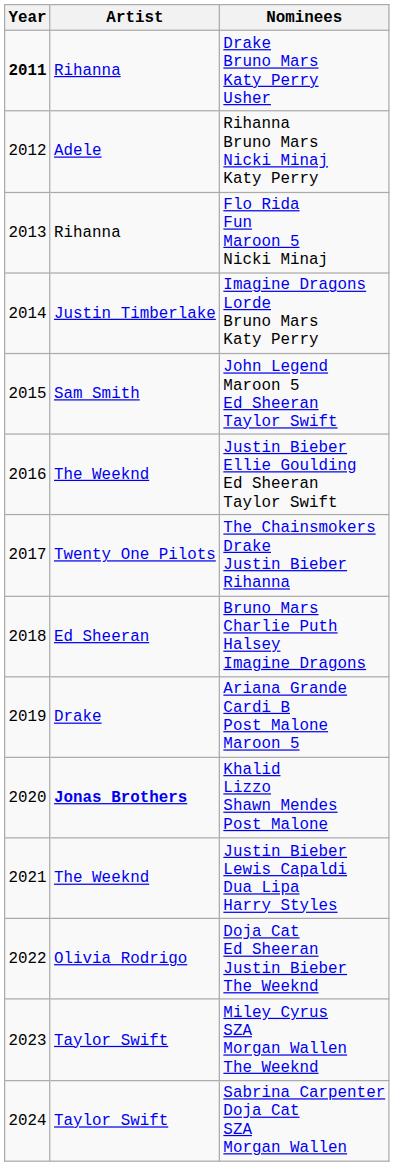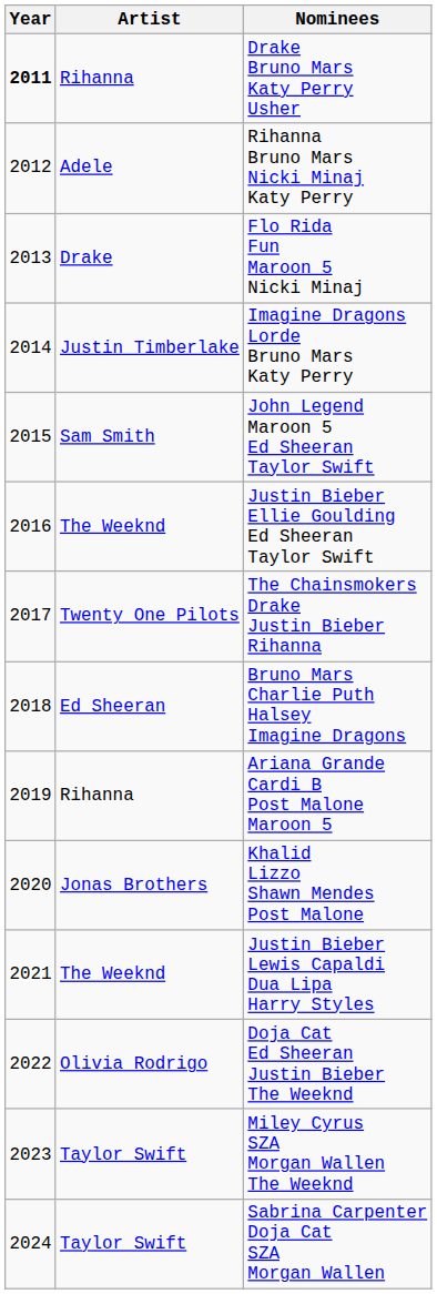 <table class="wikitable">
 <tr>
 <th>Year</th>
 <th>Artist</th>
 <th>Nominees</th>
 </tr>
 <tr>
 <td><strong>2011</strong></td>
 <td><a href='#'>Rihanna</a></td>
 <td><a href='#'>Drake</a><br><a href='#'>Bruno Mars</a><br><a href='#'>Katy Perry</a><br><a href='#'>Usher</a></td>
 </tr>
 <tr>
 <td>2012</td>
 <td><a href='#'>Adele</a></td>
 <td>Rihanna<br>Bruno Mars<br><a href='#'>Nicki Minaj</a><br>Katy Perry</td>
 </tr>
 <tr>
 <td>2013</td>
-<td>Rihanna</td>
+<td><a href='#'>Drake</a></td>
 <td><a href='#'>Flo Rida</a><br><a href='#'>Fun</a><br><a href='#'>Maroon 5</a><br>Nicki Minaj</td>
 </tr>
 <tr>
 <td>2014</td>
 <td><a href='#'>Justin Timberlake</a></td>
 <td><a href='#'>Imagine Dragons</a><br><a href='#'>Lorde</a><br>Bruno Mars<br>Katy Perry</td>
 </tr>
 <tr>
 <td>2015</td>
 <td><a href='#'>Sam Smith</a></td>
 <td><a href='#'>John Legend</a><br>Maroon 5<br><a href='#'>Ed Sheeran</a><br><a href='#'>Taylor Swift</a></td>
 </tr>
 <tr>
 <td>2016</td>
 <td><a href='#'>The Weeknd</a></td>
 <td><a href='#'>Justin Bieber</a><br><a href='#'>Ellie Goulding</a><br>Ed Sheeran<br>Taylor Swift</td>
 </tr>
 <tr>
 <td>2017</td>
 <td><a href='#'>Twenty One Pilots</a></td>
 <td><a href='#'>The Chainsmokers</a><br><a href='#'>Drake</a><br><a href='#'>Justin Bieber</a><br><a href='#'>Rihanna</a></td>
 </tr>
 <tr>
 <td>2018</td>
 <td><a href='#'>Ed Sheeran</a></td>
 <td><a href='#'>Bruno Mars</a><br><a href='#'>Charlie Puth</a><br><a href='#'>Halsey</a><br><a href='#'>Imagine Dragons</a></td>
 </tr>
 <tr>
 <td>2019</td>
-<td><a href='#'>Drake</a></td>
+<td>Rihanna</td>
 <td><a href='#'>Ariana Grande</a><br><a href='#'>Cardi B</a><br><a href='#'>Post Malone</a><br><a href='#'>Maroon 5</a></td>
 </tr>
 <tr>
 <td>2020</td>
-<td><strong><a href='#'>Jonas Brothers</a></strong></td>
+<td><a href='#'>Jonas Brothers</a></td>
 <td><a href='#'>Khalid</a><br><a href='#'>Lizzo</a><br><a href='#'>Shawn Mendes</a><br><a href='#'>Post Malone</a></td>
 </tr>
 <tr>
 <td>2021</td>
 <td><a href='#'>The Weeknd</a></td>
 <td><a href='#'>Justin Bieber</a><br><a href='#'>Lewis Capaldi</a><br><a href='#'>Dua Lipa</a><br><a href='#'>Harry Styles</a></td>
 </tr>
 <tr>
 <td>2022</td>
 <td><a href='#'>Olivia Rodrigo</a></td>
 <td><a href='#'>Doja Cat</a><br><a href='#'>Ed Sheeran</a><br><a href='#'>Justin Bieber</a><br><a href='#'>The Weeknd</a></td>
 </tr>
 <tr>
 <td>2023</td>
 <td><a href='#'>Taylor Swift</a></td>
 <td><a href='#'>Miley Cyrus</a><br><a href='#'>SZA</a><br><a href='#'>Morgan Wallen</a><br><a href='#'>The Weeknd</a></td>
 </tr>
 <tr>
 <td>2024</td>
 <td><a href='#'>Taylor Swift</a></td>
 <td><a href='#'>Sabrina Carpenter</a><br><a href='#'>Doja Cat</a><br><a href='#'>SZA</a><br><a href='#'>Morgan Wallen</a></td>
 </tr>
 </table>
